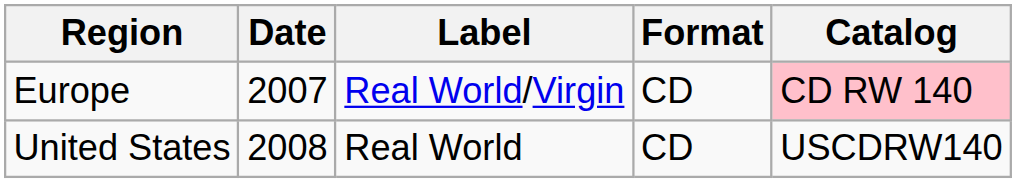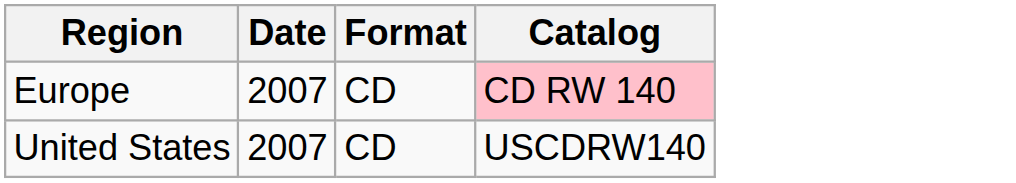 <table class="wikitable">
 <tr>
 <th>Region</th>
 <th>Date</th>
-<th>Label</th>
 <th>Format</th>
 <th>Catalog</th>
 </tr>
 <tr>
 <td>Europe</td>
 <td>2007</td>
-<td><a href='#'>Real World</a>/<a href='#'>Virgin</a></td>
 <td>CD</td>
 <td style="background: pink;">CD RW 140</td>
 </tr>
 <tr>
 <td>United States</td>
-<td>2008</td>
-<td>Real World</td>
+<td>2007</td>
 <td>CD</td>
 <td>USCDRW140</td>
 </tr>
 </table>
